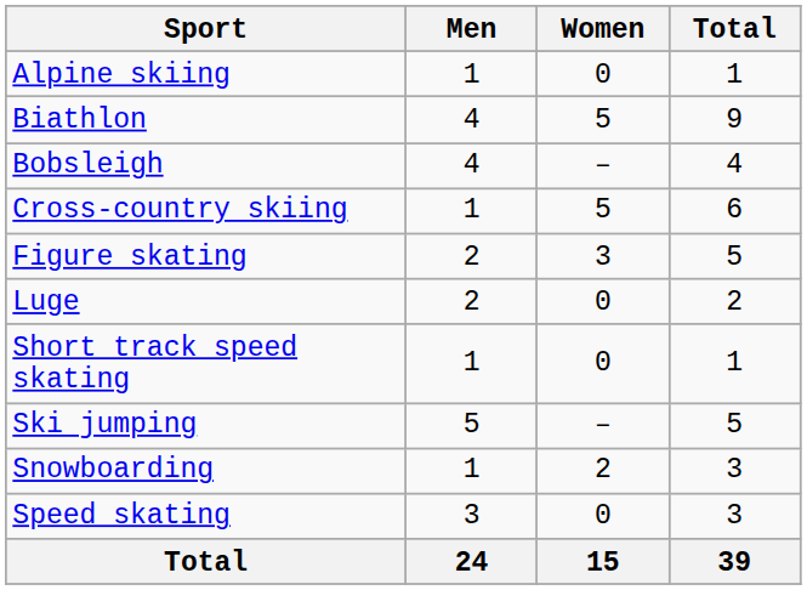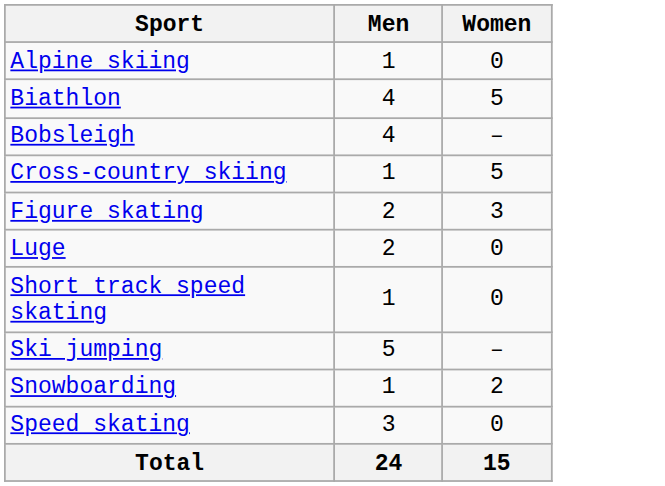 <table class="wikitable sortable" style="text-align:center;">
 <tr>
 <th width=180>Sport</th>
 <th width=55>Men</th>
 <th width=55>Women</th>
-<th width=55>Total</th>
 </tr>
 <tr>
 <td align=left><a href='#'>Alpine skiing</a></td>
 <td>1</td>
 <td>0</td>
-<td>1</td>
 </tr>
 <tr>
 <td align=left><a href='#'>Biathlon</a></td>
 <td>4</td>
 <td>5</td>
-<td>9</td>
 </tr>
 <tr>
 <td align=left><a href='#'>Bobsleigh</a></td>
 <td>4</td>
 <td>–</td>
-<td>4</td>
 </tr>
 <tr>
 <td align=left><a href='#'>Cross-country skiing</a></td>
 <td>1</td>
 <td>5</td>
-<td>6</td>
 </tr>
 <tr>
 <td align=left><a href='#'>Figure skating</a></td>
 <td>2</td>
 <td>3</td>
-<td>5</td>
 </tr>
 <tr>
 <td align=left><a href='#'>Luge</a></td>
 <td>2</td>
 <td>0</td>
-<td>2</td>
 </tr>
 <tr>
 <td align=left><a href='#'>Short track speed skating</a></td>
 <td>1</td>
 <td>0</td>
-<td>1</td>
 </tr>
 <tr>
 <td align=left><a href='#'>Ski jumping</a></td>
 <td>5</td>
 <td>–</td>
-<td>5</td>
 </tr>
 <tr>
 <td align=left><a href='#'>Snowboarding</a></td>
 <td>1</td>
 <td>2</td>
-<td>3</td>
 </tr>
 <tr>
 <td align=left><a href='#'>Speed skating</a></td>
 <td>3</td>
 <td>0</td>
-<td>3</td>
 </tr>
 <tr>
 <th>Total</th>
 <th>24</th>
 <th>15</th>
-<th>39</th>
 </tr>
 </table>
